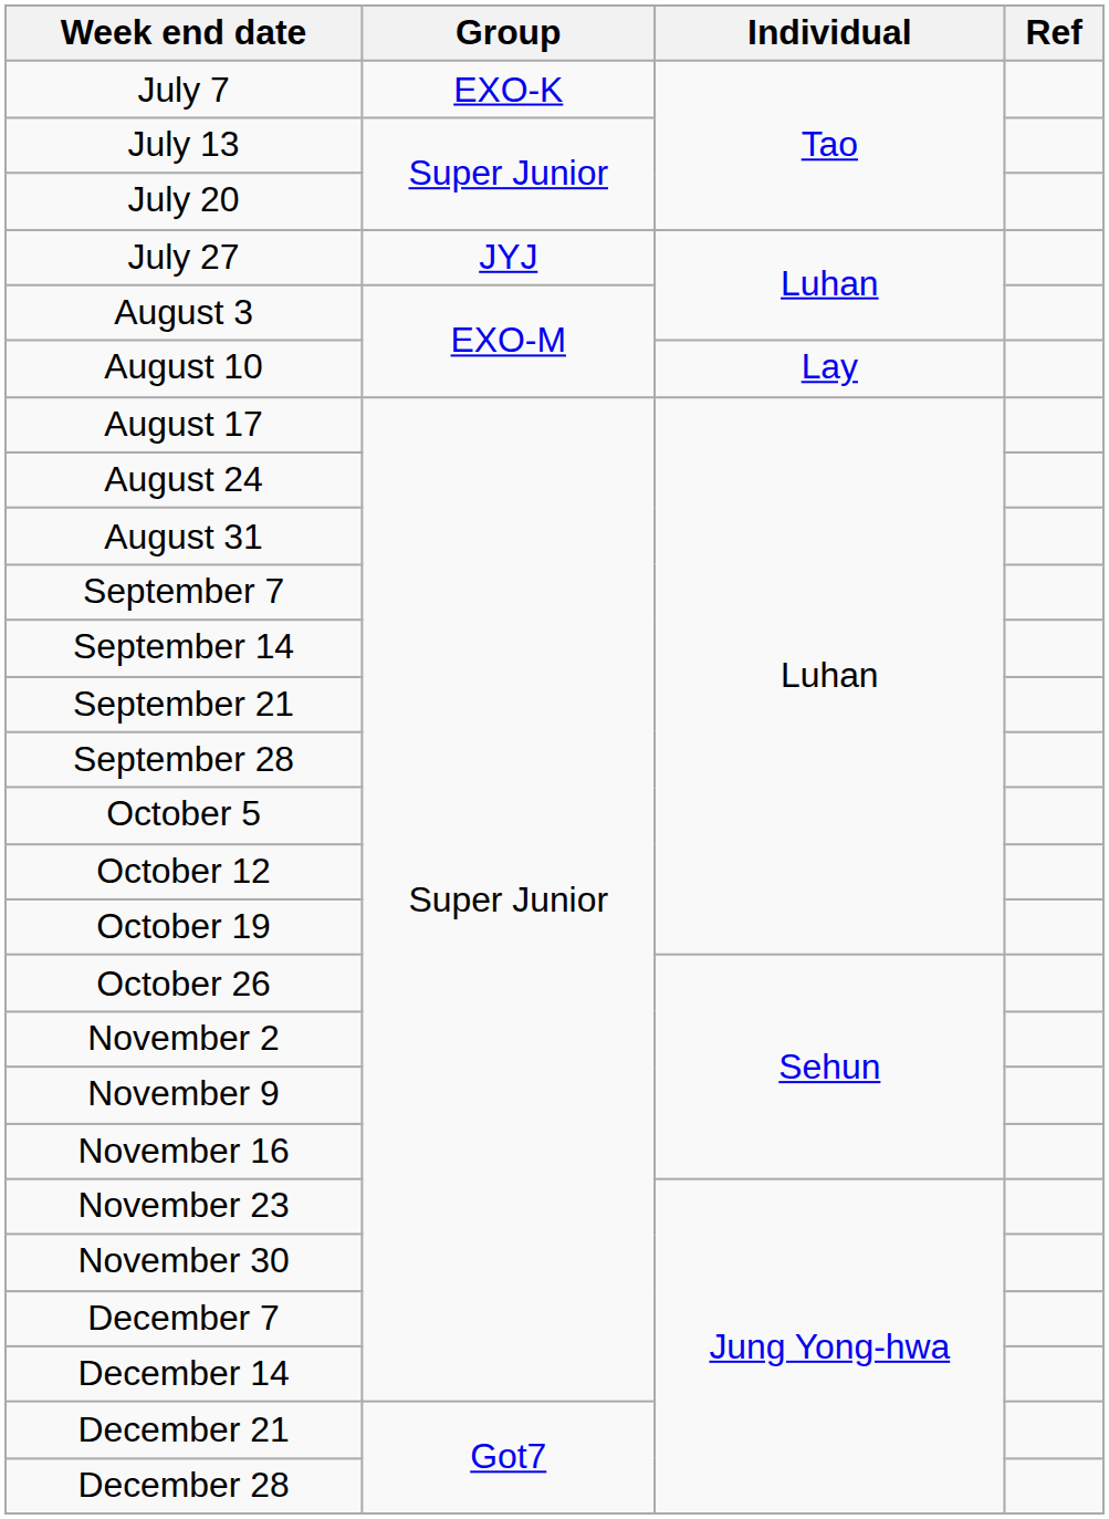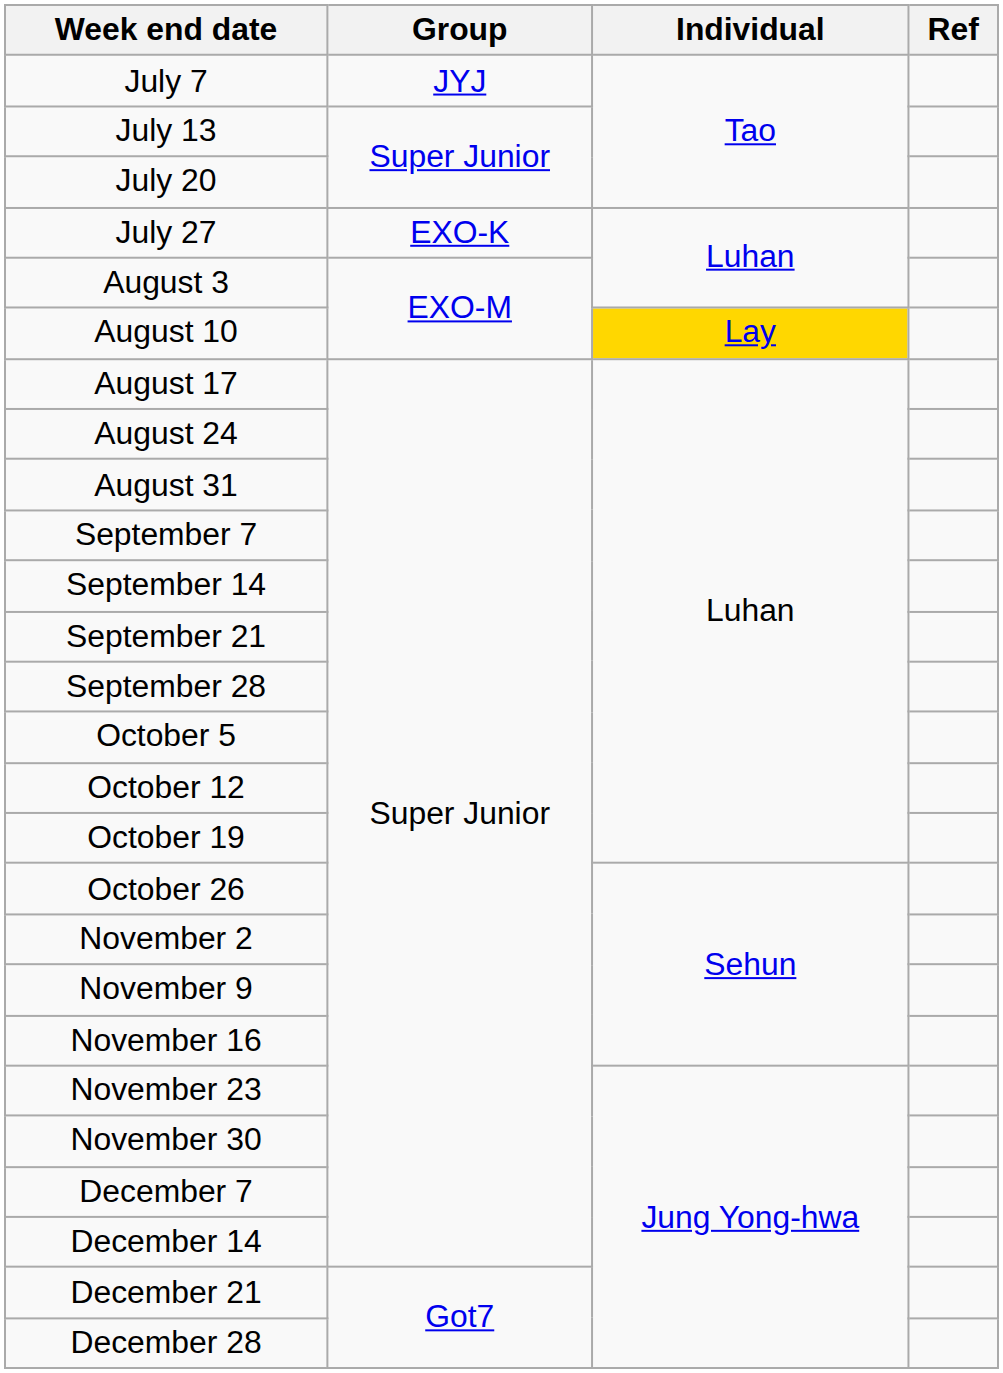 <table class="wikitable" style="text-align:center; width:500px">
 <tr>
 <th>Week end date</th>
 <th>Group</th>
 <th>Individual</th>
 <th>Ref</th>
 </tr>
 <tr>
 <td>July 7</td>
-<td><a href='#'>EXO-K</a></td>
+<td><a href='#'>JYJ</a></td>
 <td rowspan="3"><a href='#'>Tao</a></td>
 <td></td>
 </tr>
 <tr>
 <td>July 13</td>
 <td rowspan="2"><a href='#'>Super Junior</a></td>
 <td></td>
 </tr>
 <tr>
 <td>July 20</td>
 <td></td>
 </tr>
 <tr>
 <td>July 27</td>
-<td><a href='#'>JYJ</a></td>
+<td><a href='#'>EXO-K</a></td>
 <td rowspan="2"><a href='#'>Luhan</a></td>
 <td></td>
 </tr>
 <tr>
 <td>August 3</td>
 <td rowspan="2"><a href='#'>EXO-M</a></td>
 <td></td>
 </tr>
 <tr>
 <td>August 10</td>
-<td><a href='#'>Lay</a></td>
+<td style="background: gold;"><a href='#'>Lay</a></td>
 <td></td>
 </tr>
 <tr>
 <td>August 17</td>
 <td rowspan="18">Super Junior</td>
 <td rowspan="10">Luhan</td>
 <td></td>
 </tr>
 <tr>
 <td>August 24</td>
 <td></td>
 </tr>
 <tr>
 <td>August 31</td>
 <td></td>
 </tr>
 <tr>
 <td>September 7</td>
 <td></td>
 </tr>
 <tr>
 <td>September 14</td>
 <td></td>
 </tr>
 <tr>
 <td>September 21</td>
 <td></td>
 </tr>
 <tr>
 <td>September 28</td>
 <td></td>
 </tr>
 <tr>
 <td>October 5</td>
 <td></td>
 </tr>
 <tr>
 <td>October 12</td>
 <td></td>
 </tr>
 <tr>
 <td>October 19</td>
 <td></td>
 </tr>
 <tr>
 <td>October 26</td>
 <td rowspan="4"><a href='#'>Sehun</a></td>
 <td></td>
 </tr>
 <tr>
 <td>November 2</td>
 <td></td>
 </tr>
 <tr>
 <td>November 9</td>
 <td></td>
 </tr>
 <tr>
 <td>November 16</td>
 <td></td>
 </tr>
 <tr>
 <td>November 23</td>
 <td rowspan="6"><a href='#'>Jung Yong-hwa</a></td>
 <td></td>
 </tr>
 <tr>
 <td>November 30</td>
 <td></td>
 </tr>
 <tr>
 <td>December 7</td>
 <td></td>
 </tr>
 <tr>
 <td>December 14</td>
 <td></td>
 </tr>
 <tr>
 <td>December 21</td>
 <td rowspan="2"><a href='#'>Got7</a></td>
 <td></td>
 </tr>
 <tr>
 <td>December 28</td>
 <td></td>
 </tr>
 <tr>
 </tr>
 </table>
